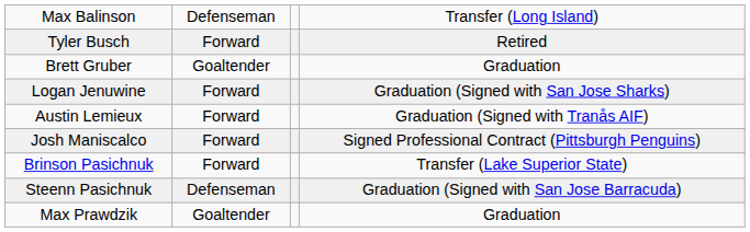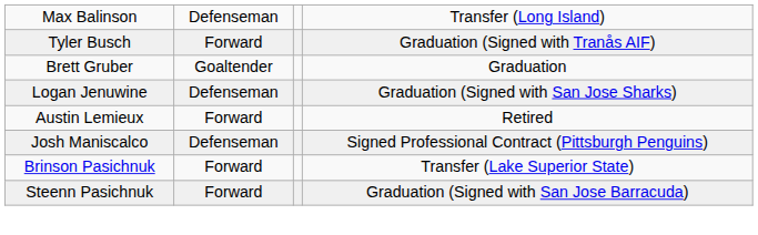 <table class="wikitable" width="60%">
 <tr align="center" bgcolor="">
 <td>Max Balinson</td>
 <td>Defenseman</td>
 <td></td>
 <td>Transfer (<a href='#'>Long Island</a>)</td>
 </tr>
 <tr align="center" bgcolor="f0f0f0">
 <td>Tyler Busch</td>
 <td>Forward</td>
 <td></td>
-<td>Retired</td>
+<td>Graduation (Signed with <a href='#'>Tranås AIF</a>)</td>
 </tr>
 <tr align="center" bgcolor="">
 <td>Brett Gruber</td>
 <td>Goaltender</td>
 <td></td>
 <td>Graduation</td>
 </tr>
 <tr align="center" bgcolor="f0f0f0">
 <td>Logan Jenuwine</td>
-<td>Forward</td>
+<td>Defenseman</td>
 <td></td>
 <td>Graduation (Signed with <a href='#'>San Jose Sharks</a>)</td>
 </tr>
 <tr align="center" bgcolor="">
 <td>Austin Lemieux</td>
 <td>Forward</td>
 <td></td>
-<td>Graduation (Signed with <a href='#'>Tranås AIF</a>)</td>
+<td>Retired</td>
 </tr>
 <tr align="center" bgcolor="f0f0f0">
 <td>Josh Maniscalco</td>
-<td>Forward</td>
+<td>Defenseman</td>
 <td></td>
 <td>Signed Professional Contract (<a href='#'>Pittsburgh Penguins</a>)</td>
 </tr>
 <tr align="center" bgcolor="">
 <td><a href='#'>Brinson Pasichnuk</a></td>
 <td>Forward</td>
 <td></td>
 <td>Transfer (<a href='#'>Lake Superior State</a>)</td>
 </tr>
 <tr align="center" bgcolor="f0f0f0">
 <td>Steenn Pasichnuk</td>
-<td>Defenseman</td>
+<td>Forward</td>
 <td></td>
 <td>Graduation (Signed with <a href='#'>San Jose Barracuda</a>)</td>
 </tr>
-<tr align="center" bgcolor="">
-<td>Max Prawdzik</td>
-<td>Goaltender</td>
-<td></td>
-<td>Graduation</td>
-</tr>
 </table>
